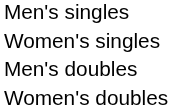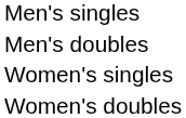 <table>
 <tr>
 <td>Men's singles<br></td>
-<td></td>
-<td></td>
-<td></td>
-</tr>
-<tr>
-<td>Women's singles<br></td>
 <td></td>
 <td></td>
 <td></td>
 </tr>
 <tr>
 <td>Men's doubles<br></td>
 <td nowrap></td>
 <td></td>
 <td></td>
 </tr>
 <tr>
+<td>Women's singles<br></td>
+<td></td>
+<td></td>
+<td></td>
+</tr>
+<tr>
 <td>Women's doubles<br></td>
 <td></td>
 <td nowrap></td>
 <td nowrap></td>
 </tr>
 </table>
